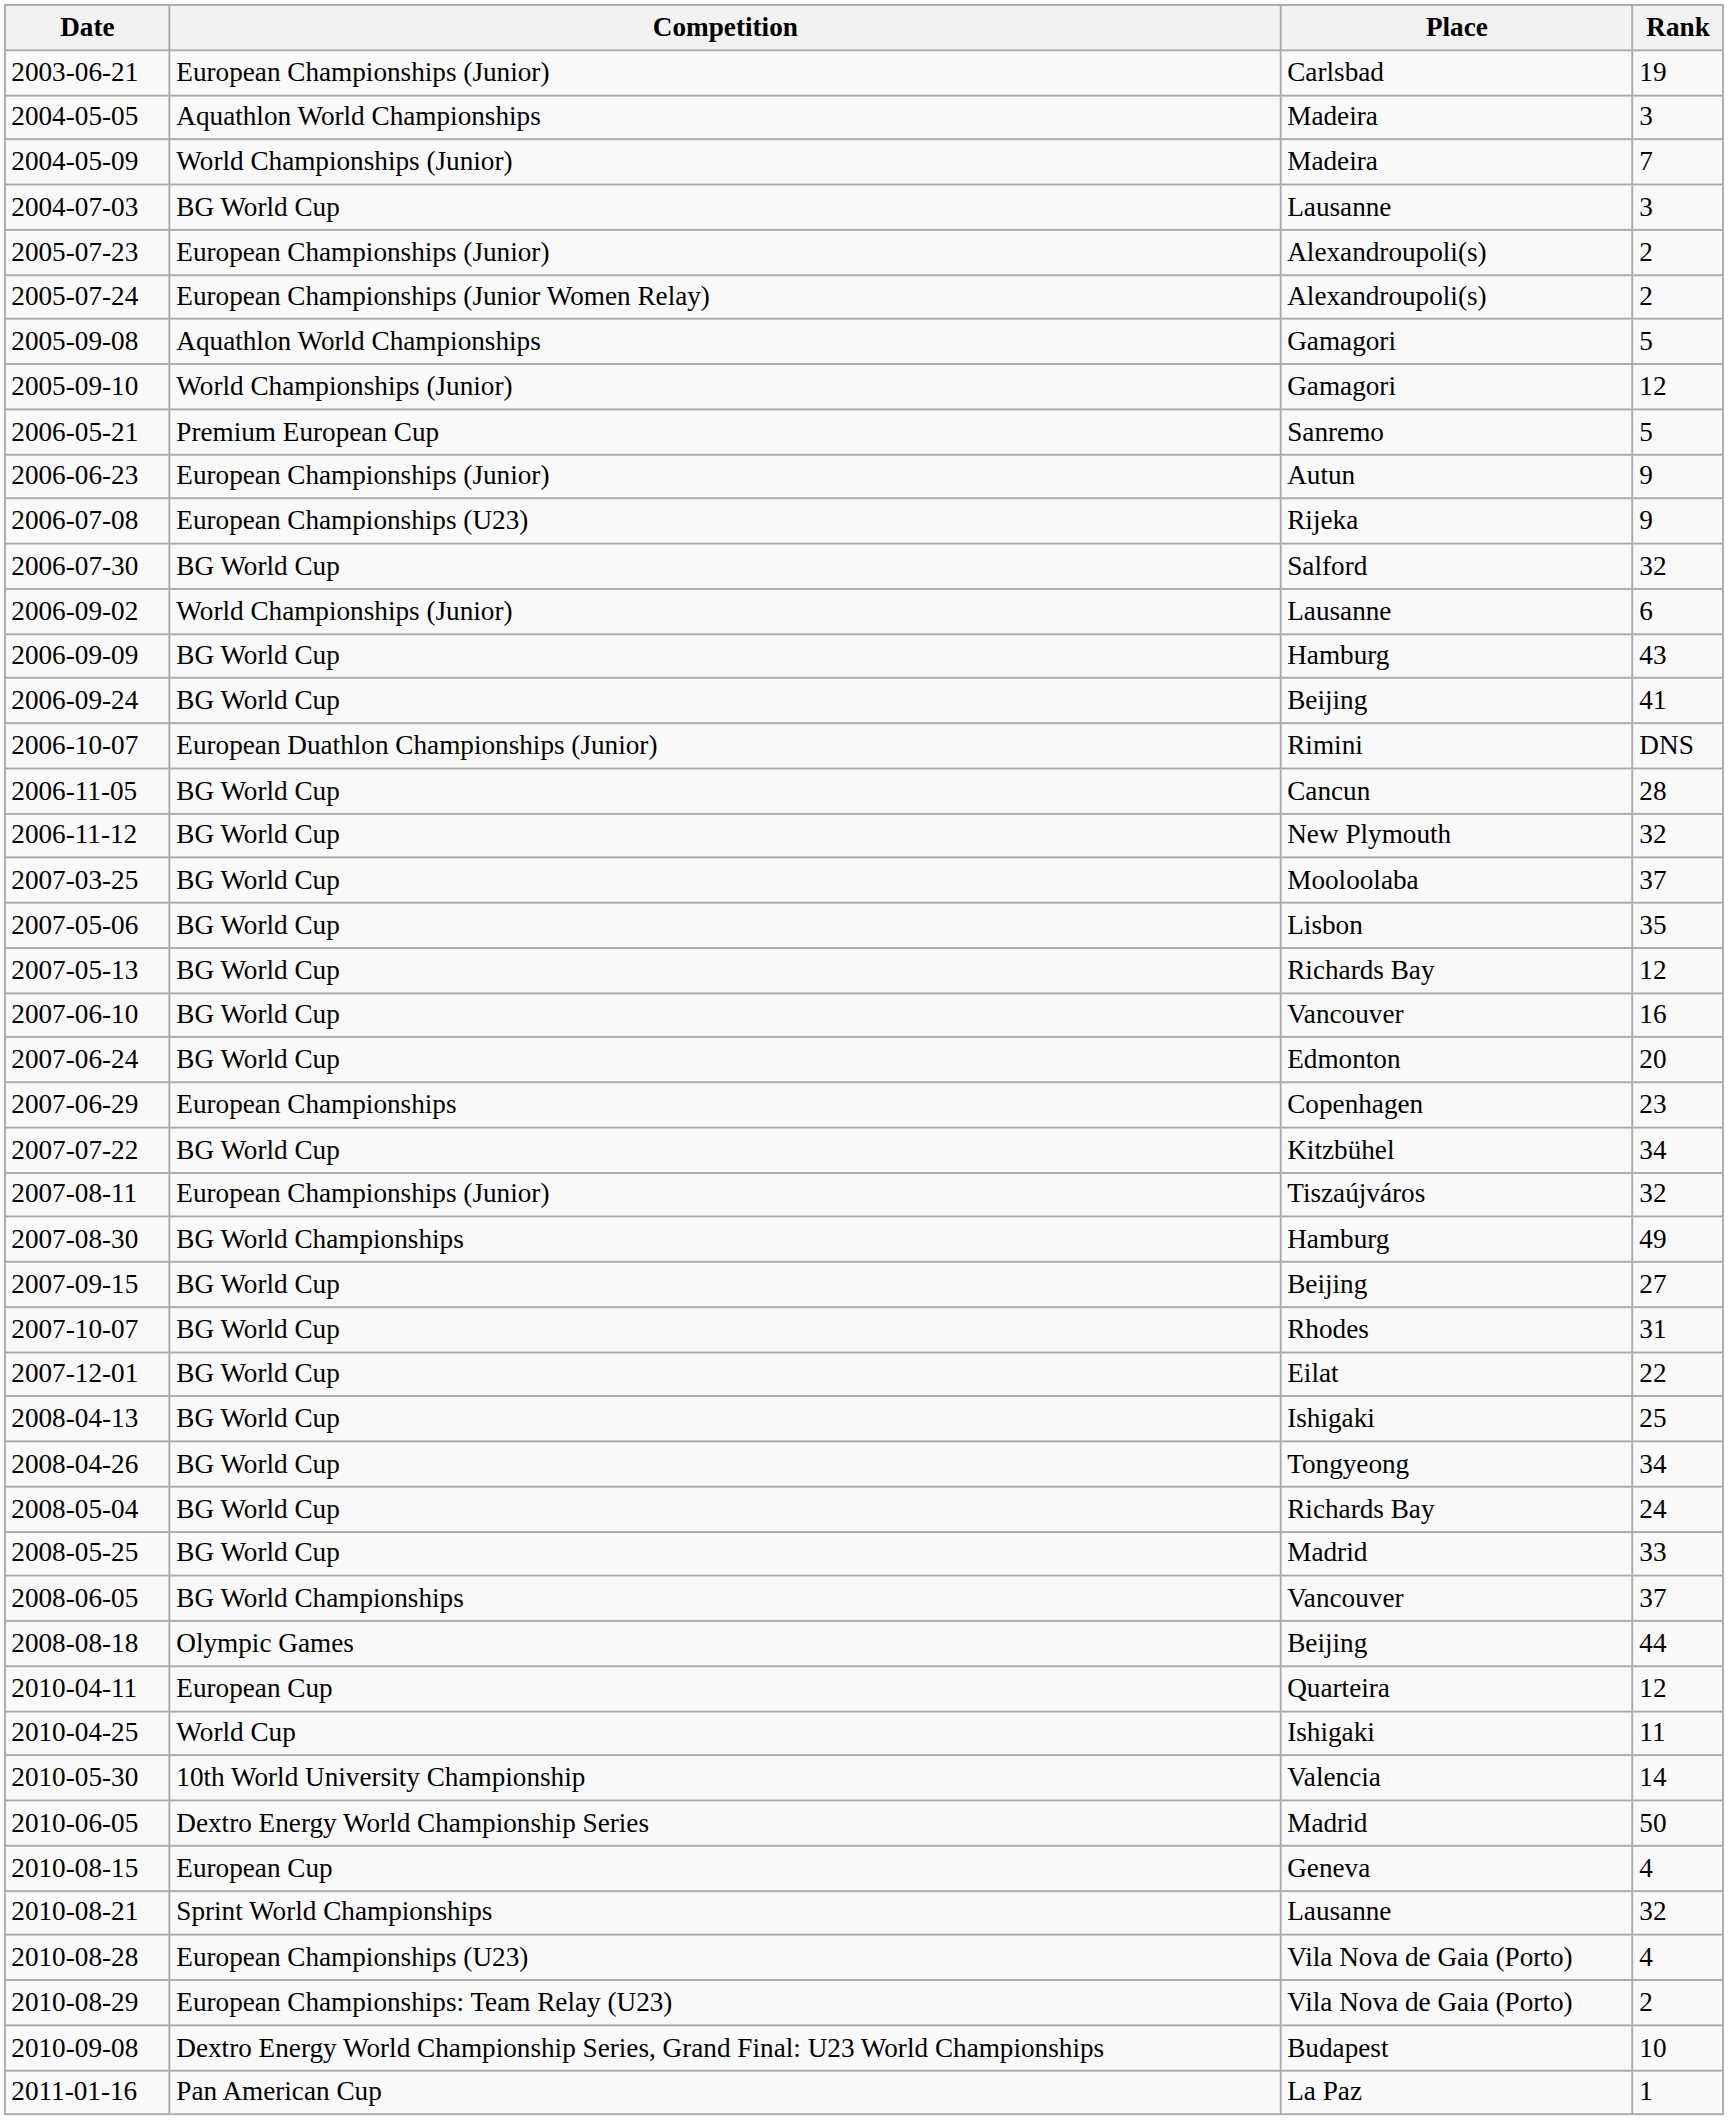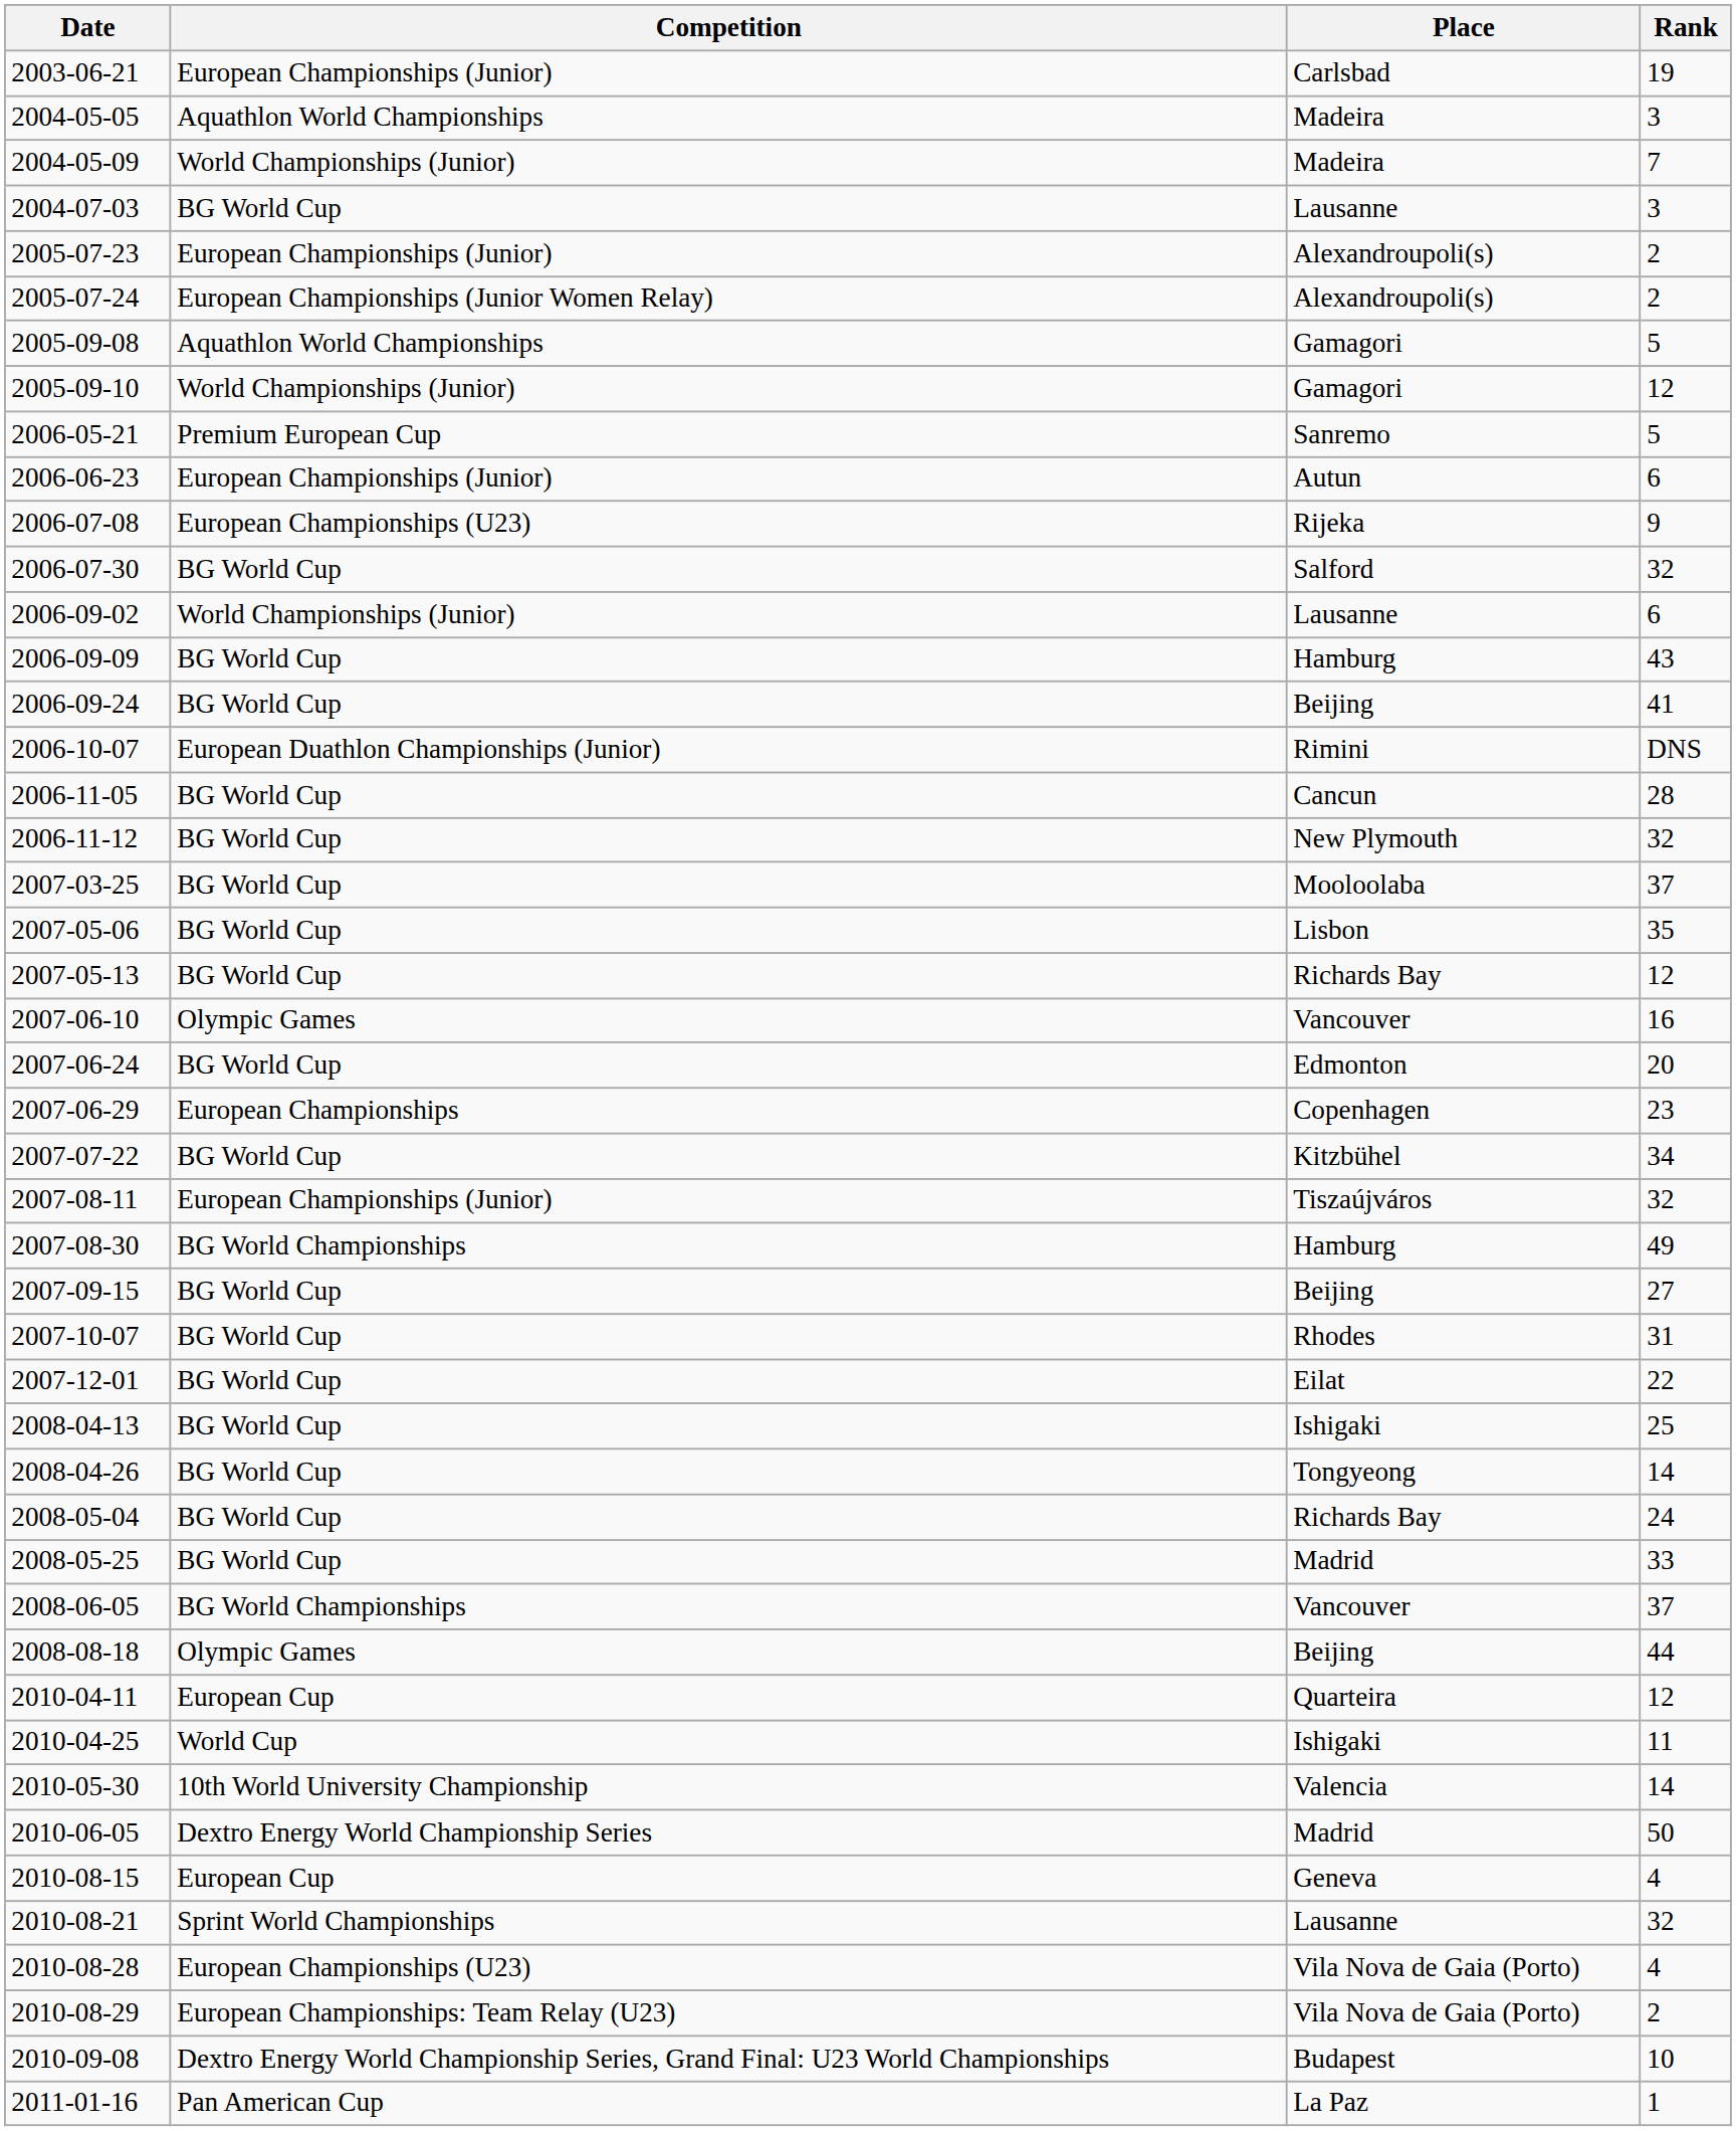 <table class="wikitable" width=72% style="font-size:90%; text-align:left;">
 <tr>
 <th>Date</th>
 <th>Competition</th>
 <th>Place</th>
 <th>Rank</th>
 </tr>
 <tr>
 <td>2003-06-21</td>
 <td>European Championships (Junior)</td>
 <td>Carlsbad</td>
 <td>19</td>
 </tr>
 <tr>
 <td>2004-05-05</td>
 <td>Aquathlon World Championships</td>
 <td>Madeira</td>
 <td>3</td>
 </tr>
 <tr>
 <td>2004-05-09</td>
 <td>World Championships (Junior)</td>
 <td>Madeira</td>
 <td>7</td>
 </tr>
 <tr>
 <td>2004-07-03</td>
 <td>BG World Cup</td>
 <td>Lausanne</td>
 <td>3</td>
 </tr>
 <tr>
 <td>2005-07-23</td>
 <td>European Championships (Junior)</td>
 <td>Alexandroupoli(s)</td>
 <td>2</td>
 </tr>
 <tr>
 <td>2005-07-24</td>
 <td>European Championships (Junior Women Relay)</td>
 <td>Alexandroupoli(s)</td>
 <td>2</td>
 </tr>
 <tr>
 <td>2005-09-08</td>
 <td>Aquathlon World Championships</td>
 <td>Gamagori</td>
 <td>5</td>
 </tr>
 <tr>
 <td>2005-09-10</td>
 <td>World Championships (Junior)</td>
 <td>Gamagori</td>
 <td>12</td>
 </tr>
 <tr>
 <td>2006-05-21</td>
 <td>Premium European Cup</td>
 <td>Sanremo</td>
 <td>5</td>
 </tr>
 <tr>
 <td>2006-06-23</td>
 <td>European Championships (Junior)</td>
 <td>Autun</td>
-<td>9</td>
+<td>6</td>
 </tr>
 <tr>
 <td>2006-07-08</td>
 <td>European Championships (U23)</td>
 <td>Rijeka</td>
 <td>9</td>
 </tr>
 <tr>
 <td>2006-07-30</td>
 <td>BG World Cup</td>
 <td>Salford</td>
 <td>32</td>
 </tr>
 <tr>
 <td>2006-09-02</td>
 <td>World Championships (Junior)</td>
 <td>Lausanne</td>
 <td>6</td>
 </tr>
 <tr>
 <td>2006-09-09</td>
 <td>BG World Cup</td>
 <td>Hamburg</td>
 <td>43</td>
 </tr>
 <tr>
 <td>2006-09-24</td>
 <td>BG World Cup</td>
 <td>Beijing</td>
 <td>41</td>
 </tr>
 <tr>
 <td>2006-10-07</td>
 <td>European Duathlon Championships (Junior)</td>
 <td>Rimini</td>
 <td>DNS</td>
 </tr>
 <tr>
 <td>2006-11-05</td>
 <td>BG World Cup</td>
 <td>Cancun</td>
 <td>28</td>
 </tr>
 <tr>
 <td>2006-11-12</td>
 <td>BG World Cup</td>
 <td>New Plymouth</td>
 <td>32</td>
 </tr>
 <tr>
 <td>2007-03-25</td>
 <td>BG World Cup</td>
 <td>Mooloolaba</td>
 <td>37</td>
 </tr>
 <tr>
 <td>2007-05-06</td>
 <td>BG World Cup</td>
 <td>Lisbon</td>
 <td>35</td>
 </tr>
 <tr>
 <td>2007-05-13</td>
 <td>BG World Cup</td>
 <td>Richards Bay</td>
 <td>12</td>
 </tr>
 <tr>
 <td>2007-06-10</td>
-<td>BG World Cup</td>
+<td>Olympic Games</td>
 <td>Vancouver</td>
 <td>16</td>
 </tr>
 <tr>
 <td>2007-06-24</td>
 <td>BG World Cup</td>
 <td>Edmonton</td>
 <td>20</td>
 </tr>
 <tr>
 <td>2007-06-29</td>
 <td>European Championships</td>
 <td>Copenhagen</td>
 <td>23</td>
 </tr>
 <tr>
 <td>2007-07-22</td>
 <td>BG World Cup</td>
 <td>Kitzbühel</td>
 <td>34</td>
 </tr>
 <tr>
 <td>2007-08-11</td>
 <td>European Championships (Junior)</td>
 <td>Tiszaújváros</td>
 <td>32</td>
 </tr>
 <tr>
 <td>2007-08-30</td>
 <td>BG World Championships</td>
 <td>Hamburg</td>
 <td>49</td>
 </tr>
 <tr>
 <td>2007-09-15</td>
 <td>BG World Cup</td>
 <td>Beijing</td>
 <td>27</td>
 </tr>
 <tr>
 <td>2007-10-07</td>
 <td>BG World Cup</td>
 <td>Rhodes</td>
 <td>31</td>
 </tr>
 <tr>
 <td>2007-12-01</td>
 <td>BG World Cup</td>
 <td>Eilat</td>
 <td>22</td>
 </tr>
 <tr>
 <td>2008-04-13</td>
 <td>BG World Cup</td>
 <td>Ishigaki</td>
 <td>25</td>
 </tr>
 <tr>
 <td>2008-04-26</td>
 <td>BG World Cup</td>
 <td>Tongyeong</td>
-<td>34</td>
+<td>14</td>
 </tr>
 <tr>
 <td>2008-05-04</td>
 <td>BG World Cup</td>
 <td>Richards Bay</td>
 <td>24</td>
 </tr>
 <tr>
 <td>2008-05-25</td>
 <td>BG World Cup</td>
 <td>Madrid</td>
 <td>33</td>
 </tr>
 <tr>
 <td>2008-06-05</td>
 <td>BG World Championships</td>
 <td>Vancouver</td>
 <td>37</td>
 </tr>
 <tr>
 <td>2008-08-18</td>
 <td>Olympic Games</td>
 <td>Beijing</td>
 <td>44</td>
 </tr>
 <tr>
 <td>2010-04-11</td>
 <td>European Cup</td>
 <td>Quarteira</td>
 <td>12</td>
 </tr>
 <tr>
 <td>2010-04-25</td>
 <td>World Cup</td>
 <td>Ishigaki</td>
 <td>11</td>
 </tr>
 <tr>
 <td>2010-05-30</td>
 <td>10th World University Championship</td>
 <td>Valencia</td>
 <td>14</td>
 </tr>
 <tr>
 <td>2010-06-05</td>
 <td>Dextro Energy World Championship Series</td>
 <td>Madrid</td>
 <td>50</td>
 </tr>
 <tr>
 <td>2010-08-15</td>
 <td>European Cup</td>
 <td>Geneva</td>
 <td>4</td>
 </tr>
 <tr>
 <td>2010-08-21</td>
 <td>Sprint World Championships</td>
 <td>Lausanne</td>
 <td>32</td>
 </tr>
 <tr>
 <td>2010-08-28</td>
 <td>European Championships (U23)</td>
 <td>Vila Nova de Gaia (Porto)</td>
 <td>4</td>
 </tr>
 <tr>
 <td>2010-08-29</td>
 <td>European Championships: Team Relay (U23)</td>
 <td>Vila Nova de Gaia (Porto)</td>
 <td>2</td>
 </tr>
 <tr>
 <td>2010-09-08</td>
 <td>Dextro Energy World Championship Series, Grand Final: U23 World Championships</td>
 <td>Budapest</td>
 <td>10</td>
 </tr>
 <tr>
 <td>2011-01-16</td>
 <td>Pan American Cup</td>
 <td>La Paz</td>
 <td>1</td>
 </tr>
 </table>
